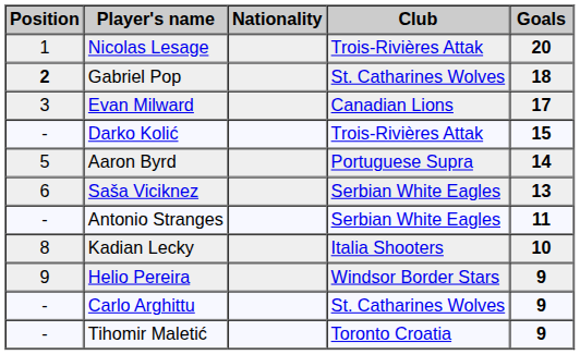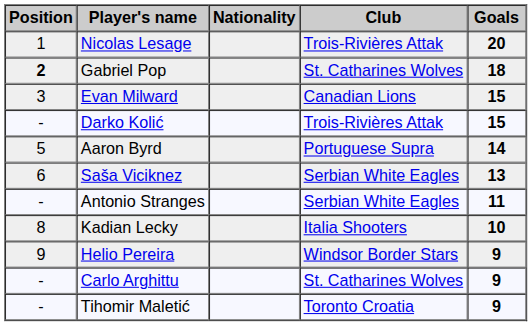 <table style="background:#f7f8ff" cellpadding="3" cellspacing="0" border="1" style="font-size: 95%; border: gray solid 1px; border-collapse: collapse;">
 <tr style="background:#CCCCCC">
 <th width="50px">Position</th>
 <th>Player's name</th>
 <th>Nationality</th>
 <th>Club</th>
 <th width="50px">Goals</th>
 </tr>
 <tr style="background:#EFEFEF; text-align:center">
 <td>1</td>
 <td style="text-align:left"><a href='#'>Nicolas Lesage</a></td>
 <td style="text-align:left"></td>
 <td style="text-align:left"><a href='#'>Trois-Rivières Attak</a></td>
 <td><strong>20</strong></td>
 </tr>
 <tr style="background:#EFEFEF; text-align:center">
 <td><strong>2</strong></td>
 <td style="text-align:left">Gabriel Pop</td>
 <td style="text-align:left"></td>
 <td style="text-align:left"><a href='#'>St. Catharines Wolves</a></td>
 <td><strong>18</strong></td>
 </tr>
 <tr style="background:#EFEFEF; text-align:center">
 <td>3</td>
 <td style="text-align:left"><a href='#'>Evan Milward</a></td>
 <td style="text-align:left"></td>
 <td style="text-align:left"><a href='#'>Canadian Lions</a></td>
-<td><strong>17</strong></td>
+<td><strong>15</strong></td>
 </tr>
 <tr style="text-align:center">
 <td>-</td>
 <td style="text-align:left"><a href='#'>Darko Kolić</a></td>
 <td style="text-align:left"></td>
 <td style="text-align:left"><a href='#'>Trois-Rivières Attak</a></td>
 <td><strong>15</strong></td>
 </tr>
 <tr style="background:#EFEFEF; text-align:center">
 <td>5</td>
 <td style="text-align:left">Aaron Byrd</td>
 <td style="text-align:left"></td>
 <td style="text-align:left"><a href='#'>Portuguese Supra</a></td>
 <td><strong>14</strong></td>
 </tr>
 <tr style="background:#EFEFEF; text-align:center">
 <td>6</td>
 <td style="text-align:left"><a href='#'>Saša Viciknez</a></td>
 <td style="text-align:left"></td>
 <td style="text-align:left"><a href='#'>Serbian White Eagles</a></td>
 <td><strong>13</strong></td>
 </tr>
 <tr style="text-align:center">
 <td>-</td>
 <td style="text-align:left">Antonio Stranges</td>
 <td style="text-align:left"></td>
 <td style="text-align:left"><a href='#'>Serbian White Eagles</a></td>
 <td><strong>11</strong></td>
 </tr>
 <tr style="background:#EFEFEF; text-align:center">
 <td>8</td>
 <td style="text-align:left">Kadian Lecky</td>
 <td style="text-align:left"></td>
 <td style="text-align:left"><a href='#'>Italia Shooters</a></td>
 <td><strong>10</strong></td>
 </tr>
 <tr style="background:#EFEFEF; text-align:center">
 <td>9</td>
 <td style="text-align:left"><a href='#'>Helio Pereira</a></td>
 <td style="text-align:left"></td>
 <td style="text-align:left"><a href='#'>Windsor Border Stars</a></td>
 <td><strong>9</strong></td>
 </tr>
 <tr style="text-align:center">
 <td>-</td>
 <td style="text-align:left"><a href='#'>Carlo Arghittu</a></td>
 <td style="text-align:left"></td>
 <td style="text-align:left"><a href='#'>St. Catharines Wolves</a></td>
 <td><strong>9</strong></td>
 </tr>
 <tr style="text-align:center">
 <td>-</td>
 <td style="text-align:left">Tihomir Maletić</td>
 <td style="text-align:left"></td>
 <td style="text-align:left"><a href='#'>Toronto Croatia</a></td>
 <td><strong>9</strong></td>
 </tr>
 </table>
